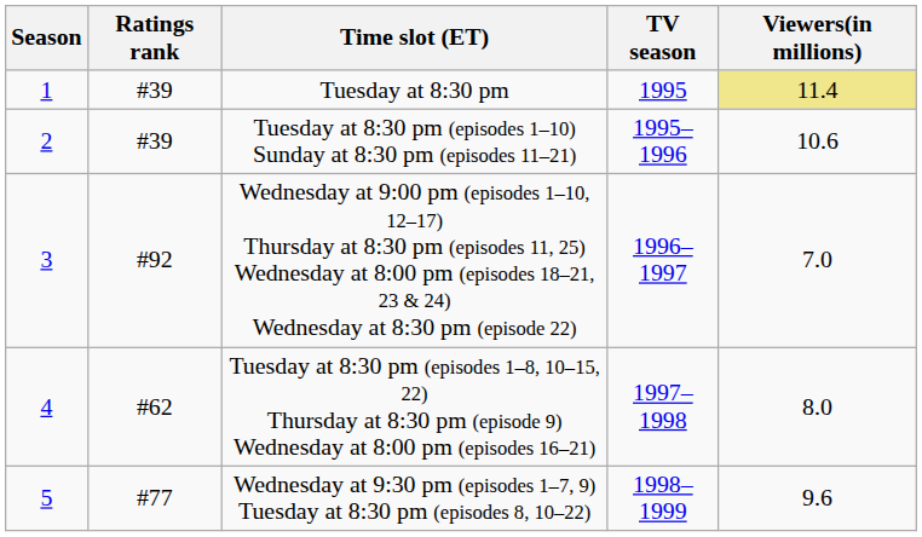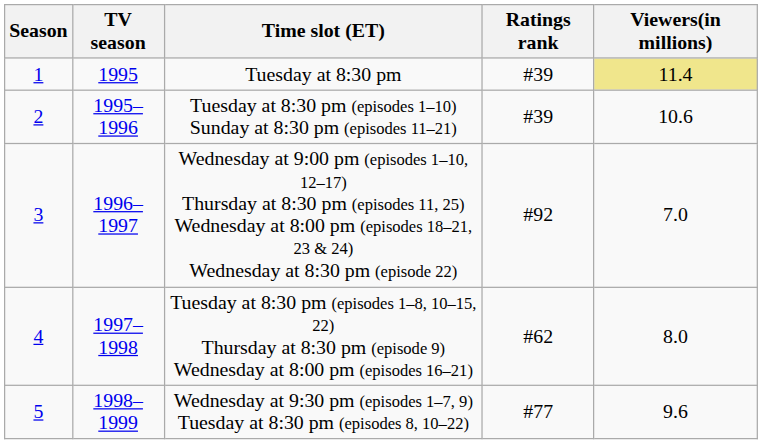 <table class="wikitable" style="text-align:center">
 <tr>
 <th>Season</th>
+<th>TV season</th>
+<th>Time slot (ET)</th>
 <th>Ratings rank</th>
-<th>Time slot (ET)</th>
-<th>TV season</th>
 <th>Viewers(in millions)</th>
 </tr>
 <tr>
 <td><a href='#'>1</a></td>
+<td><a href='#'>1995</a></td>
+<td>Tuesday at 8:30 pm</td>
 <td>#39</td>
-<td>Tuesday at 8:30 pm</td>
-<td><a href='#'>1995</a></td>
 <td style="background: khaki;">11.4</td>
 </tr>
 <tr>
 <td><a href='#'>2</a></td>
+<td><a href='#'>1995–1996</a></td>
+<td>Tuesday at 8:30 pm <small>(episodes 1–10)</small><br>Sunday at 8:30 pm <small>(episodes 11–21)</small></td>
 <td>#39</td>
-<td>Tuesday at 8:30 pm <small>(episodes 1–10)</small><br>Sunday at 8:30 pm <small>(episodes 11–21)</small></td>
-<td><a href='#'>1995–1996</a></td>
 <td>10.6</td>
 </tr>
 <tr>
 <td><a href='#'>3</a></td>
+<td><a href='#'>1996–1997</a></td>
+<td>Wednesday at 9:00 pm <small>(episodes 1–10, 12–17)</small><br>Thursday at 8:30 pm <small>(episodes 11, 25)</small><br>Wednesday at 8:00 pm <small>(episodes 18–21, 23 & 24)</small><br>Wednesday at 8:30 pm <small>(episode 22)</small></td>
 <td>#92</td>
-<td>Wednesday at 9:00 pm <small>(episodes 1–10, 12–17)</small><br>Thursday at 8:30 pm <small>(episodes 11, 25)</small><br>Wednesday at 8:00 pm <small>(episodes 18–21, 23 & 24)</small><br>Wednesday at 8:30 pm <small>(episode 22)</small></td>
-<td><a href='#'>1996–1997</a></td>
 <td>7.0</td>
 </tr>
 <tr>
 <td><a href='#'>4</a></td>
+<td><a href='#'>1997–1998</a></td>
+<td>Tuesday at 8:30 pm <small>(episodes 1–8, 10–15, 22)</small><br>Thursday at 8:30 pm <small>(episode 9)</small><br>Wednesday at 8:00 pm <small>(episodes 16–21)</small></td>
 <td>#62</td>
-<td>Tuesday at 8:30 pm <small>(episodes 1–8, 10–15, 22)</small><br>Thursday at 8:30 pm <small>(episode 9)</small><br>Wednesday at 8:00 pm <small>(episodes 16–21)</small></td>
-<td><a href='#'>1997–1998</a></td>
 <td>8.0</td>
 </tr>
 <tr>
 <td><a href='#'>5</a></td>
+<td><a href='#'>1998–1999</a></td>
+<td>Wednesday at 9:30 pm <small>(episodes 1–7, 9)</small><br>Tuesday at 8:30 pm <small>(episodes 8, 10–22)</small></td>
 <td>#77</td>
-<td>Wednesday at 9:30 pm <small>(episodes 1–7, 9)</small><br>Tuesday at 8:30 pm <small>(episodes 8, 10–22)</small></td>
-<td><a href='#'>1998–1999</a></td>
 <td>9.6</td>
 </tr>
 </table>
